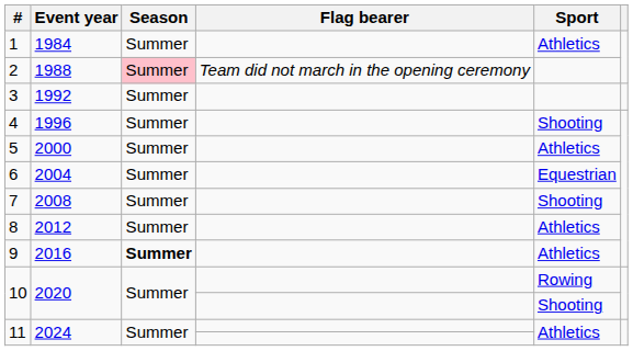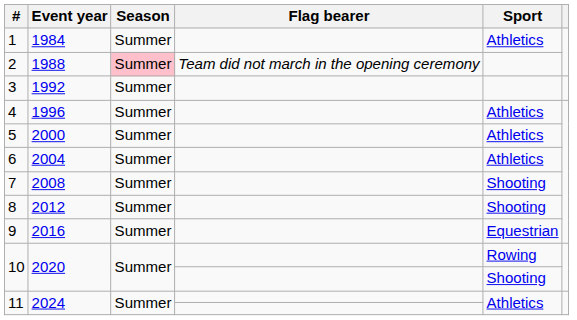 <table class="wikitable sortable">
 <tr>
 <th>#</th>
 <th>Event year</th>
 <th>Season</th>
 <th>Flag bearer</th>
 <th>Sport</th>
 <th></th>
 </tr>
 <tr>
 <td>1</td>
 <td><a href='#'>1984</a></td>
 <td>Summer</td>
 <td></td>
 <td><a href='#'>Athletics</a></td>
 <td rowspan=2></td>
 </tr>
 <tr>
 <td>2</td>
 <td><a href='#'>1988</a></td>
 <td style="background: pink;">Summer</td>
 <td><em>Team did not march in the opening ceremony</em></td>
 <td></td>
 </tr>
 <tr>
 <td>3</td>
 <td><a href='#'>1992</a></td>
 <td>Summer</td>
 <td></td>
 <td></td>
 <td></td>
 </tr>
 <tr>
 <td>4</td>
 <td><a href='#'>1996</a></td>
 <td>Summer</td>
 <td></td>
-<td><a href='#'>Shooting</a></td>
+<td><a href='#'>Athletics</a></td>
 <td rowspan=6></td>
 </tr>
 <tr>
 <td>5</td>
 <td><a href='#'>2000</a></td>
 <td>Summer</td>
 <td></td>
 <td><a href='#'>Athletics</a></td>
 </tr>
 <tr>
 <td>6</td>
 <td><a href='#'>2004</a></td>
 <td>Summer</td>
 <td></td>
-<td><a href='#'>Equestrian</a></td>
+<td><a href='#'>Athletics</a></td>
 </tr>
 <tr>
 <td>7</td>
 <td><a href='#'>2008</a></td>
 <td>Summer</td>
 <td></td>
 <td><a href='#'>Shooting</a></td>
 </tr>
 <tr>
 <td>8</td>
 <td><a href='#'>2012</a></td>
 <td>Summer</td>
 <td></td>
-<td><a href='#'>Athletics</a></td>
+<td><a href='#'>Shooting</a></td>
 </tr>
 <tr>
 <td>9</td>
 <td><a href='#'>2016</a></td>
-<td><strong>Summer</strong></td>
+<td>Summer</td>
 <td></td>
-<td><a href='#'>Athletics</a></td>
+<td><a href='#'>Equestrian</a></td>
 </tr>
 <tr>
 <td rowspan=2>10</td>
 <td rowspan=2><a href='#'>2020</a></td>
 <td rowspan=2>Summer</td>
 <td></td>
 <td><a href='#'>Rowing</a></td>
 <td rowspan=2></td>
 </tr>
 <tr>
 <td></td>
 <td><a href='#'>Shooting</a></td>
 </tr>
 <tr>
 <td rowspan=2>11</td>
 <td rowspan=2><a href='#'>2024</a></td>
 <td rowspan=2>Summer</td>
 <td></td>
 <td rowspan=2><a href='#'>Athletics</a></td>
 <td rowspan=2></td>
 </tr>
 <tr>
 <td></td>
 </tr>
 </table>
